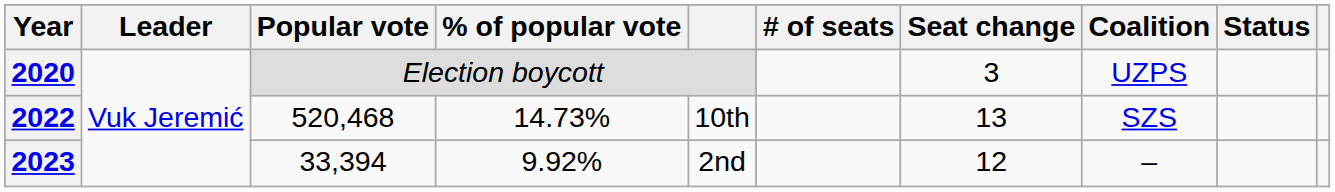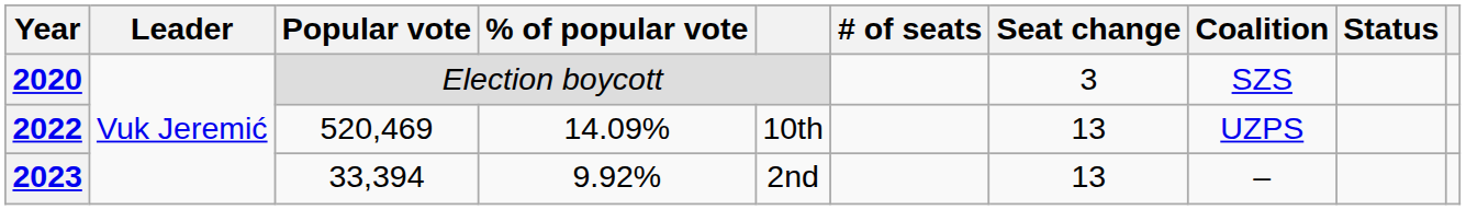 <table class="wikitable" style="text-align:center">
 <tr>
 <th>Year</th>
 <th>Leader</th>
 <th>Popular vote</th>
 <th>% of popular vote</th>
 <th></th>
 <th># of seats</th>
 <th>Seat change</th>
 <th>Coalition</th>
 <th>Status</th>
 <th></th>
 </tr>
 <tr>
 <th><a href='#'>2020</a></th>
 <td rowspan="3"><a href='#'>Vuk Jeremić</a></td>
 <td colspan="3" style="background:#ddd"><em>Election boycott</em></td>
 <td></td>
 <td> 3</td>
-<td><a href='#'>UZPS</a></td>
+<td><a href='#'>SZS</a></td>
 <td></td>
 <td></td>
 </tr>
 <tr>
 <th><a href='#'>2022</a></th>
-<td>520,468</td>
-<td>14.73%</td>
+<td>520,469</td>
+<td>14.09%</td>
 <td> 10th</td>
 <td></td>
 <td> 13</td>
-<td><a href='#'>SZS</a></td>
+<td><a href='#'>UZPS</a></td>
 <td></td>
 <td></td>
 </tr>
 <tr>
 <th><a href='#'>2023</a></th>
 <td>33,394</td>
 <td>9.92%</td>
 <td> 2nd</td>
 <td></td>
-<td> 12</td>
+<td> 13</td>
 <td>–</td>
 <td></td>
 <td></td>
 </tr>
 </table>
